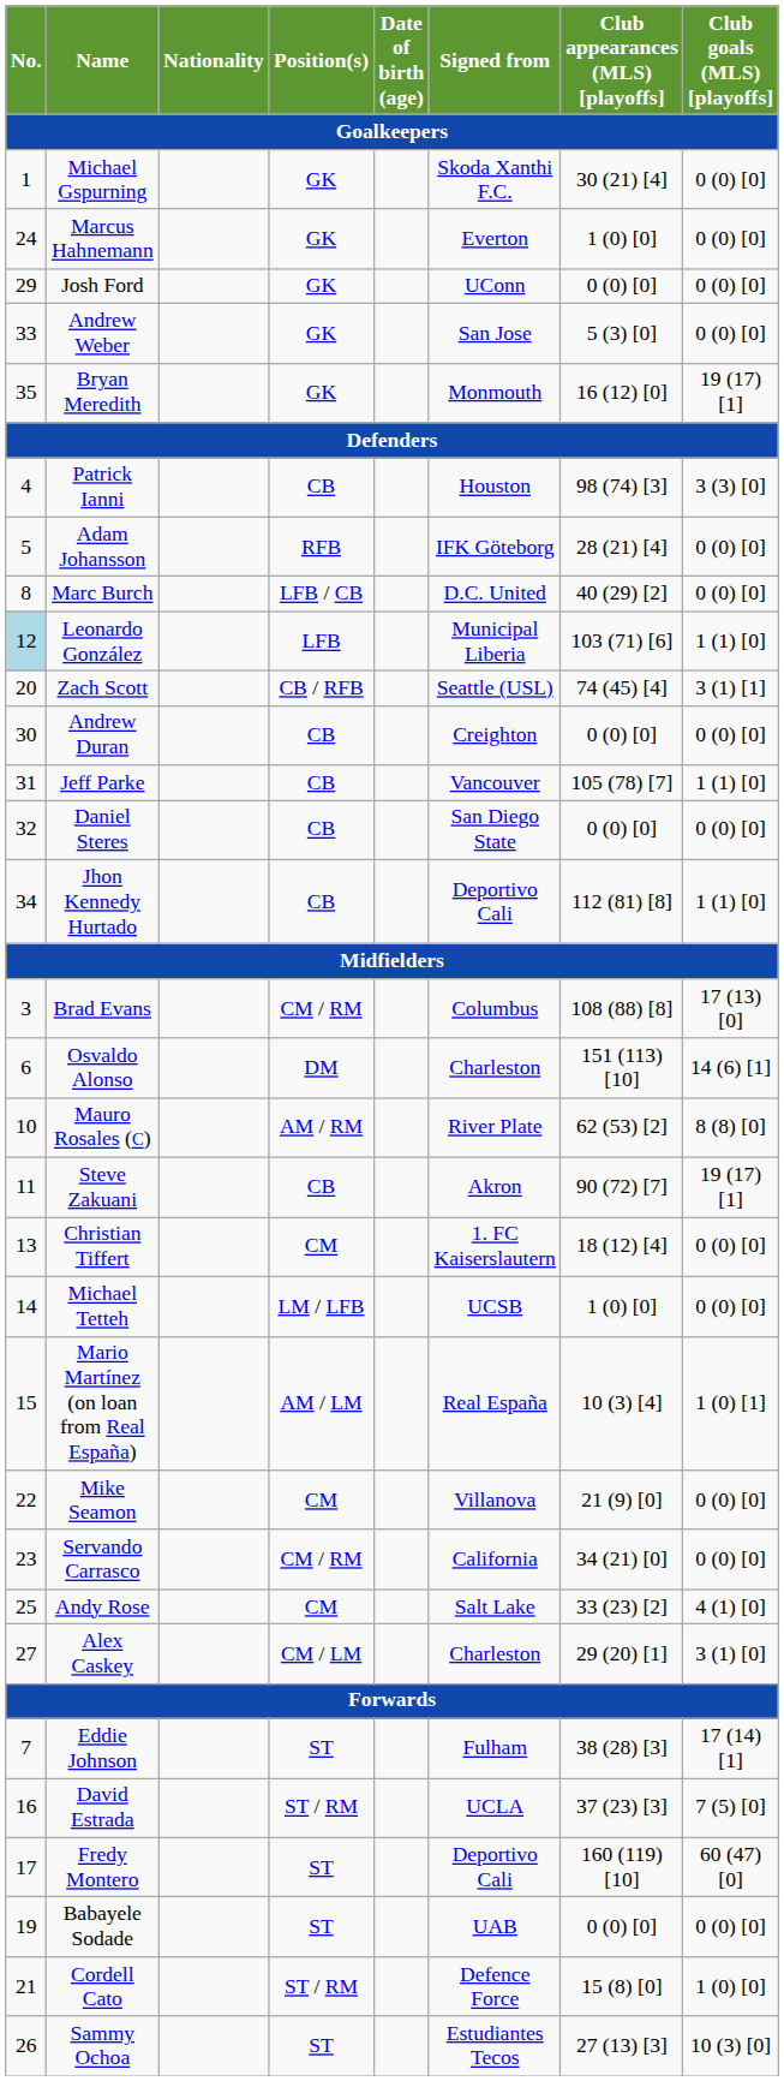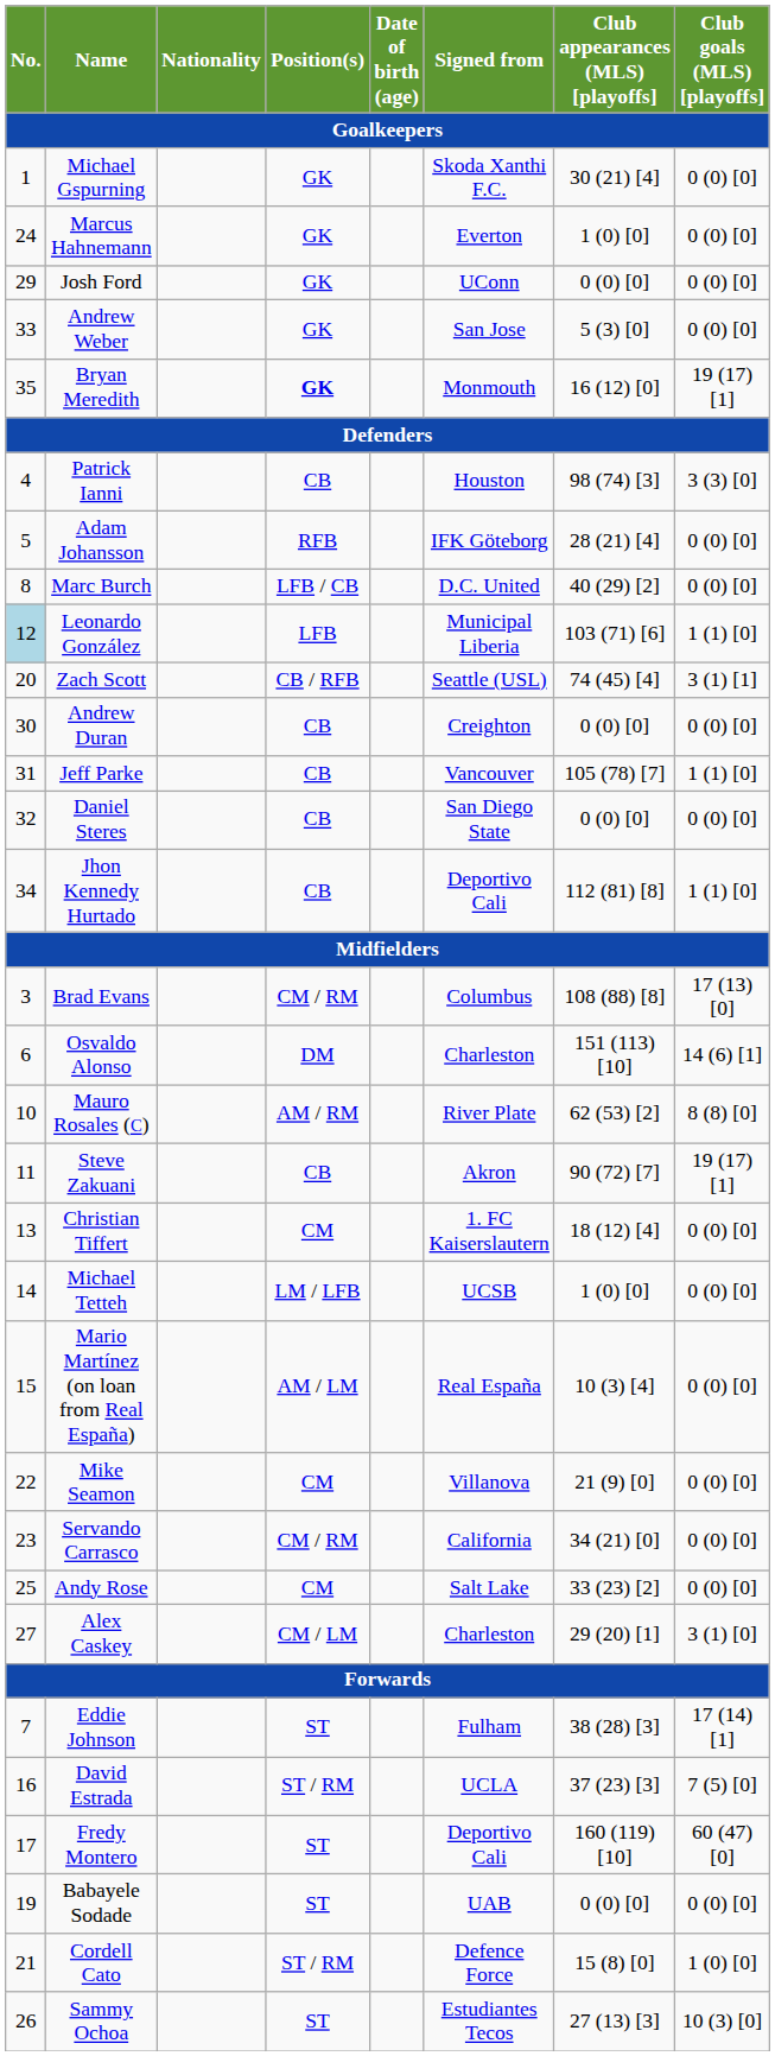 <table class="wikitable"  style="text-align:center; font-size:85%; width:80%;">
 <tr>
 <th style="background:#5d9731; color:white; text-align:center;">No.</th>
 <th style="background:#5d9731; color:white; text-align:center;">Name</th>
 <th style="background:#5d9731; color:white; text-align:center;">Nationality</th>
 <th style="background:#5d9731; color:white; text-align:center;">Position(s)</th>
 <th style="background:#5d9731; color:white; text-align:center;">Date of birth (age)</th>
 <th style="background:#5d9731; color:white; text-align:center;">Signed from</th>
 <th style="background:#5d9731; color:white; text-align:center;">Club appearances (MLS)  [playoffs]</th>
 <th style="background:#5d9731; color:white; text-align:center;">Club goals (MLS)  [playoffs]</th>
 </tr>
 <tr>
 <th colspan="8"  style="background:#1047AB; color:white; text-align:center;">Goalkeepers</th>
 </tr>
 <tr>
 <td>1</td>
 <td><a href='#'>Michael Gspurning</a></td>
 <td></td>
 <td><a href='#'>GK</a></td>
 <td></td>
 <td> <a href='#'>Skoda Xanthi F.C.</a></td>
 <td>30 (21)  [4]</td>
 <td>0 (0)  [0]</td>
 </tr>
 <tr>
 <td>24</td>
 <td><a href='#'>Marcus Hahnemann</a></td>
 <td></td>
 <td><a href='#'>GK</a></td>
 <td></td>
 <td> <a href='#'>Everton</a></td>
 <td>1 (0)  [0]</td>
 <td>0 (0)  [0]</td>
 </tr>
 <tr>
 <td>29</td>
 <td>Josh Ford</td>
 <td></td>
 <td><a href='#'>GK</a></td>
 <td></td>
 <td> <a href='#'>UConn</a></td>
 <td>0 (0)  [0]</td>
 <td>0 (0)  [0]</td>
 </tr>
 <tr>
 <td>33</td>
 <td><a href='#'>Andrew Weber</a></td>
 <td></td>
 <td><a href='#'>GK</a></td>
 <td></td>
 <td> <a href='#'>San Jose</a></td>
 <td>5 (3)  [0]</td>
 <td>0 (0)  [0]</td>
 </tr>
 <tr>
 <td>35</td>
 <td><a href='#'>Bryan Meredith</a></td>
 <td></td>
-<td><a href='#'>GK</a></td>
+<td><strong><a href='#'>GK</a></strong></td>
 <td></td>
 <td> <a href='#'>Monmouth</a></td>
 <td>16 (12)  [0]</td>
 <td>19 (17)  [1]</td>
 </tr>
 <tr>
 <th colspan="8"  style="background:#1047AB; color:white; text-align:center;">Defenders</th>
 </tr>
 <tr>
 <td>4</td>
 <td><a href='#'>Patrick Ianni</a></td>
 <td></td>
 <td><a href='#'>CB</a></td>
 <td></td>
 <td> <a href='#'>Houston</a></td>
 <td>98 (74)  [3]</td>
 <td>3 (3)  [0]</td>
 </tr>
 <tr>
 <td>5</td>
 <td><a href='#'>Adam Johansson</a></td>
 <td></td>
 <td><a href='#'>RFB</a></td>
 <td></td>
 <td> <a href='#'>IFK Göteborg</a></td>
 <td>28 (21)  [4]</td>
 <td>0 (0)  [0]</td>
 </tr>
 <tr>
 <td>8</td>
 <td><a href='#'>Marc Burch</a></td>
 <td></td>
 <td><a href='#'>LFB</a> / <a href='#'>CB</a></td>
 <td></td>
 <td> <a href='#'>D.C. United</a></td>
 <td>40 (29)  [2]</td>
 <td>0 (0)  [0]</td>
 </tr>
 <tr>
 <td style="background: lightblue;">12</td>
 <td><a href='#'>Leonardo González</a></td>
 <td></td>
 <td><a href='#'>LFB</a></td>
 <td></td>
 <td> <a href='#'>Municipal Liberia</a></td>
 <td>103 (71)  [6]</td>
 <td>1 (1)  [0]</td>
 </tr>
 <tr>
 <td>20</td>
 <td><a href='#'>Zach Scott</a></td>
 <td></td>
 <td><a href='#'>CB</a> / <a href='#'>RFB</a></td>
 <td></td>
 <td> <a href='#'>Seattle (USL)</a></td>
 <td>74 (45)  [4]</td>
 <td>3 (1)  [1]</td>
 </tr>
 <tr>
 <td>30</td>
 <td><a href='#'>Andrew Duran</a></td>
 <td></td>
 <td><a href='#'>CB</a></td>
 <td></td>
 <td> <a href='#'>Creighton</a></td>
 <td>0 (0)  [0]</td>
 <td>0 (0)  [0]</td>
 </tr>
 <tr>
 <td>31</td>
 <td><a href='#'>Jeff Parke</a></td>
 <td></td>
 <td><a href='#'>CB</a></td>
 <td></td>
 <td> <a href='#'>Vancouver</a></td>
 <td>105 (78)  [7]</td>
 <td>1 (1)  [0]</td>
 </tr>
 <tr>
 <td>32</td>
 <td><a href='#'>Daniel Steres</a></td>
 <td></td>
 <td><a href='#'>CB</a></td>
 <td></td>
 <td> <a href='#'>San Diego State</a></td>
 <td>0 (0)  [0]</td>
 <td>0 (0)  [0]</td>
 </tr>
 <tr>
 <td>34</td>
 <td><a href='#'>Jhon Kennedy Hurtado</a></td>
 <td></td>
 <td><a href='#'>CB</a></td>
 <td></td>
 <td> <a href='#'>Deportivo Cali</a></td>
 <td>112 (81)  [8]</td>
 <td>1 (1)  [0]</td>
 </tr>
 <tr>
 <th colspan="12"  style="background:#1047AB; color:white; text-align:center;">Midfielders</th>
 </tr>
 <tr>
 <td>3</td>
 <td><a href='#'>Brad Evans</a></td>
 <td></td>
 <td><a href='#'>CM</a>  / <a href='#'>RM</a></td>
 <td></td>
 <td> <a href='#'>Columbus</a></td>
 <td>108 (88)  [8]</td>
 <td>17 (13)  [0]</td>
 </tr>
 <tr>
 <td>6</td>
 <td><a href='#'>Osvaldo Alonso</a></td>
 <td></td>
 <td><a href='#'>DM</a></td>
 <td></td>
 <td> <a href='#'>Charleston</a></td>
 <td>151 (113)  [10]</td>
 <td>14 (6)  [1]</td>
 </tr>
 <tr>
 <td>10</td>
 <td><a href='#'>Mauro Rosales</a> (<a href='#'><small>C</small></a>)</td>
 <td></td>
 <td><a href='#'>AM</a> / <a href='#'>RM</a></td>
 <td></td>
 <td> <a href='#'>River Plate</a></td>
 <td>62 (53)  [2]</td>
 <td>8 (8)  [0]</td>
 </tr>
 <tr>
 <td>11</td>
 <td><a href='#'>Steve Zakuani</a></td>
 <td></td>
 <td><a href='#'>CB</a></td>
 <td></td>
 <td> <a href='#'>Akron</a></td>
 <td>90 (72)  [7]</td>
 <td>19 (17)  [1]</td>
 </tr>
 <tr>
 <td>13</td>
 <td><a href='#'>Christian Tiffert</a></td>
 <td></td>
 <td><a href='#'>CM</a></td>
 <td></td>
 <td> <a href='#'>1. FC Kaiserslautern</a></td>
 <td>18 (12)  [4]</td>
 <td>0 (0)  [0]</td>
 </tr>
 <tr>
 <td>14</td>
 <td><a href='#'>Michael Tetteh</a></td>
 <td></td>
 <td><a href='#'>LM</a> / <a href='#'>LFB</a></td>
 <td></td>
 <td> <a href='#'>UCSB</a></td>
 <td>1 (0)  [0]</td>
 <td>0 (0)  [0]</td>
 </tr>
 <tr>
 <td>15</td>
 <td><a href='#'>Mario Martínez</a> (on loan from <a href='#'>Real España</a>)</td>
 <td></td>
 <td><a href='#'>AM</a> / <a href='#'>LM</a></td>
 <td></td>
 <td> <a href='#'>Real España</a></td>
 <td>10 (3)  [4]</td>
-<td>1 (0)  [1]</td>
+<td>0 (0)  [0]</td>
 </tr>
 <tr>
 <td>22</td>
 <td><a href='#'>Mike Seamon</a></td>
 <td></td>
 <td><a href='#'>CM</a></td>
 <td></td>
 <td> <a href='#'>Villanova</a></td>
 <td>21 (9)  [0]</td>
 <td>0 (0)  [0]</td>
 </tr>
 <tr>
 <td>23</td>
 <td><a href='#'>Servando Carrasco</a></td>
 <td></td>
 <td><a href='#'>CM</a> / <a href='#'>RM</a></td>
 <td></td>
 <td> <a href='#'>California</a></td>
 <td>34 (21)  [0]</td>
 <td>0 (0)  [0]</td>
 </tr>
 <tr>
 <td>25</td>
 <td><a href='#'>Andy Rose</a></td>
 <td></td>
 <td><a href='#'>CM</a></td>
 <td></td>
 <td> <a href='#'>Salt Lake</a></td>
 <td>33 (23)  [2]</td>
-<td>4 (1)  [0]</td>
+<td>0 (0)  [0]</td>
 </tr>
 <tr>
 <td>27</td>
 <td><a href='#'>Alex Caskey</a></td>
 <td></td>
 <td><a href='#'>CM</a> / <a href='#'>LM</a></td>
 <td></td>
 <td> <a href='#'>Charleston</a></td>
 <td>29 (20)  [1]</td>
 <td>3 (1)  [0]</td>
 </tr>
 <tr>
 <th colspan="11"  style="background:#1047AB; color:white; text-align:center;">Forwards</th>
 </tr>
 <tr>
 <td>7</td>
 <td><a href='#'>Eddie Johnson</a></td>
 <td></td>
 <td><a href='#'>ST</a></td>
 <td></td>
 <td> <a href='#'>Fulham</a></td>
 <td>38 (28)  [3]</td>
 <td>17 (14)  [1]</td>
 </tr>
 <tr>
 <td>16</td>
 <td><a href='#'>David Estrada</a></td>
 <td></td>
 <td><a href='#'>ST</a> / <a href='#'>RM</a></td>
 <td></td>
 <td> <a href='#'>UCLA</a></td>
 <td>37 (23)  [3]</td>
 <td>7 (5)  [0]</td>
 </tr>
 <tr>
 <td>17</td>
 <td><a href='#'>Fredy Montero</a></td>
 <td></td>
 <td><a href='#'>ST</a></td>
 <td></td>
 <td> <a href='#'>Deportivo Cali</a></td>
 <td>160 (119)  [10]</td>
 <td>60 (47)  [0]</td>
 </tr>
 <tr>
 <td>19</td>
 <td>Babayele Sodade</td>
 <td></td>
 <td><a href='#'>ST</a></td>
 <td></td>
 <td> <a href='#'>UAB</a></td>
 <td>0 (0)  [0]</td>
 <td>0 (0)  [0]</td>
 </tr>
 <tr>
 <td>21</td>
 <td><a href='#'>Cordell Cato</a></td>
 <td></td>
 <td><a href='#'>ST</a> / <a href='#'>RM</a></td>
 <td></td>
 <td> <a href='#'>Defence Force</a></td>
 <td>15 (8)  [0]</td>
 <td>1 (0)  [0]</td>
 </tr>
 <tr>
 <td>26</td>
 <td><a href='#'>Sammy Ochoa</a></td>
 <td></td>
 <td><a href='#'>ST</a></td>
 <td></td>
 <td> <a href='#'>Estudiantes Tecos</a></td>
 <td>27 (13)  [3]</td>
 <td>10 (3)  [0]</td>
 </tr>
 </table>
